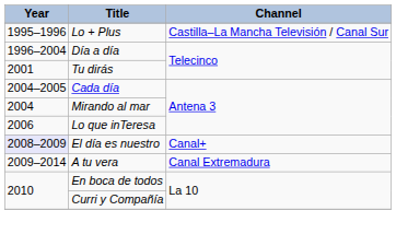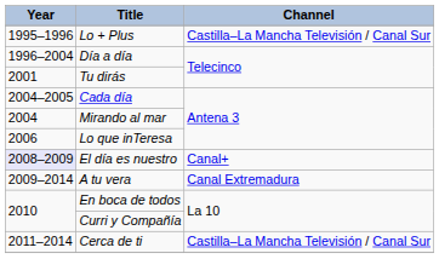 <table class="wikitable">
 <tr>
 <th style="background: #B0C4DE;">Year</th>
 <th style="background: #B0C4DE;">Title</th>
 <th style="background: #B0C4DE;">Channel</th>
 </tr>
 <tr>
 </tr>
 <tr>
 <td>1995–1996</td>
 <td><em>Lo + Plus</em></td>
 <td><a href='#'>Castilla–La Mancha Televisión</a> / <a href='#'>Canal Sur</a></td>
 </tr>
 <tr>
 <td>1996–2004</td>
 <td><em>Día a día</em></td>
 <td rowspan="2"><a href='#'>Telecinco</a></td>
 </tr>
 <tr>
 <td>2001</td>
 <td><em>Tu dirás</em></td>
 </tr>
 <tr>
 <td>2004–2005</td>
 <td><em><a href='#'>Cada día</a></em></td>
 <td rowspan="3"><a href='#'>Antena 3</a></td>
 </tr>
 <tr>
 <td>2004</td>
 <td><em>Mirando al mar</em></td>
 </tr>
 <tr>
 <td>2006</td>
 <td><em>Lo que inTeresa</em></td>
 </tr>
 <tr>
 <td style="background: lavender;">2008–2009</td>
 <td><em>El día es nuestro</em></td>
 <td><a href='#'>Canal+</a></td>
 </tr>
 <tr>
 <td>2009–2014</td>
 <td><em>A tu vera</em></td>
 <td><a href='#'>Canal Extremadura</a></td>
 </tr>
 <tr>
 <td rowspan="2">2010</td>
 <td><em>En boca de todos</em></td>
 <td rowspan="2">La 10</td>
 </tr>
 <tr>
 <td><em>Curri y Compañía</em></td>
 </tr>
 <tr>
+<td>2011–2014</td>
+<td><em>Cerca de ti</em></td>
+<td><a href='#'>Castilla–La Mancha Televisión</a> / <a href='#'>Canal Sur</a></td>
+</tr>
+<tr>
 </tr>
 </table>
